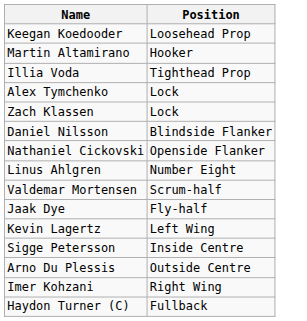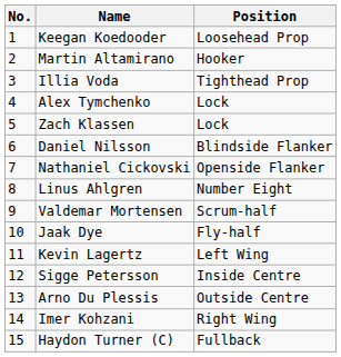 <table class="wikitable sortable">
 <tr>
+<th>No.</th>
 <th>Name</th>
 <th>Position</th>
 </tr>
 <tr>
+<td>1</td>
 <td>Keegan Koedooder</td>
 <td>Loosehead Prop</td>
 </tr>
 <tr>
+<td>2</td>
 <td>Martin Altamirano</td>
 <td>Hooker</td>
 </tr>
 <tr>
+<td>3</td>
 <td>Illia Voda</td>
 <td>Tighthead Prop</td>
 </tr>
 <tr>
+<td>4</td>
 <td>Alex Tymchenko</td>
 <td>Lock</td>
 </tr>
 <tr>
+<td>5</td>
 <td>Zach Klassen</td>
 <td>Lock</td>
 </tr>
 <tr>
+<td>6</td>
 <td>Daniel Nilsson</td>
 <td>Blindside Flanker</td>
 </tr>
 <tr>
+<td>7</td>
 <td>Nathaniel Cickovski</td>
 <td>Openside Flanker</td>
 </tr>
 <tr>
+<td>8</td>
 <td>Linus Ahlgren</td>
 <td>Number Eight</td>
 </tr>
 <tr>
+<td>9</td>
 <td>Valdemar Mortensen</td>
 <td>Scrum-half</td>
 </tr>
 <tr>
+<td>10</td>
 <td>Jaak Dye</td>
 <td>Fly-half</td>
 </tr>
 <tr>
+<td>11</td>
 <td>Kevin Lagertz</td>
 <td>Left Wing</td>
 </tr>
 <tr>
+<td>12</td>
 <td>Sigge Petersson</td>
 <td>Inside Centre</td>
 </tr>
 <tr>
+<td>13</td>
 <td>Arno Du Plessis</td>
 <td>Outside Centre</td>
 </tr>
 <tr>
+<td>14</td>
 <td>Imer Kohzani</td>
 <td>Right Wing</td>
 </tr>
 <tr>
+<td>15</td>
 <td>Haydon Turner (C)</td>
 <td>Fullback</td>
 </tr>
 </table>
